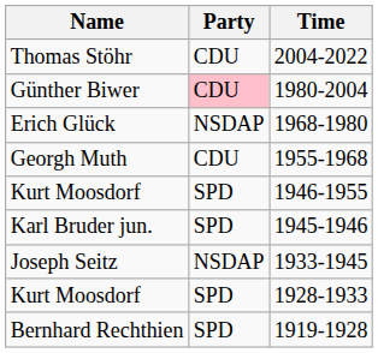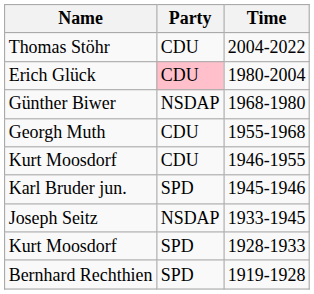 <table class="wikitable">
 <tr>
 <th>Name</th>
 <th>Party</th>
 <th>Time</th>
 </tr>
 <tr>
 <td>Thomas Stöhr</td>
 <td>CDU</td>
 <td>2004-2022</td>
 </tr>
 <tr>
-<td>Günther Biwer</td>
+<td>Erich Glück</td>
 <td style="background: pink;">CDU</td>
 <td>1980-2004</td>
 </tr>
 <tr>
-<td>Erich Glück</td>
+<td>Günther Biwer</td>
 <td>NSDAP</td>
 <td>1968-1980</td>
 </tr>
 <tr>
 <td>Georgh Muth</td>
 <td>CDU</td>
 <td>1955-1968</td>
 </tr>
 <tr>
 <td>Kurt Moosdorf</td>
-<td>SPD</td>
+<td>CDU</td>
 <td>1946-1955</td>
 </tr>
 <tr>
 <td>Karl Bruder jun.</td>
 <td>SPD</td>
 <td>1945-1946</td>
 </tr>
 <tr>
 <td>Joseph Seitz</td>
 <td>NSDAP</td>
 <td>1933-1945</td>
 </tr>
 <tr>
 <td>Kurt Moosdorf</td>
 <td>SPD</td>
 <td>1928-1933</td>
 </tr>
 <tr>
 <td>Bernhard Rechthien</td>
 <td>SPD</td>
 <td>1919-1928</td>
 </tr>
 </table>
